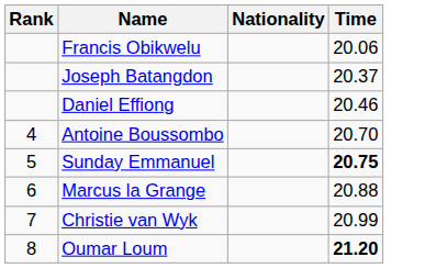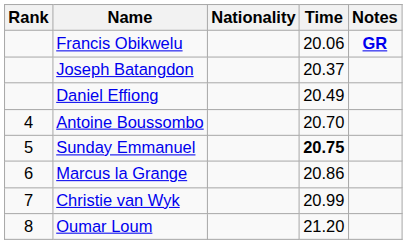 <table class="wikitable sortable" style="text-align:center">
 <tr>
 <th>Rank</th>
 <th>Name</th>
 <th>Nationality</th>
 <th>Time</th>
+<th>Notes</th>
 </tr>
 <tr>
 <td></td>
 <td align=left><a href='#'>Francis Obikwelu</a></td>
 <td align=left></td>
 <td>20.06</td>
+<td><strong><a href='#'>GR</a></strong></td>
 </tr>
 <tr>
 <td></td>
 <td align=left><a href='#'>Joseph Batangdon</a></td>
 <td align=left></td>
 <td>20.37</td>
+<td></td>
 </tr>
 <tr>
 <td></td>
 <td align=left><a href='#'>Daniel Effiong</a></td>
 <td align=left></td>
-<td>20.46</td>
+<td>20.49</td>
+<td></td>
 </tr>
 <tr>
 <td>4</td>
 <td align=left><a href='#'>Antoine Boussombo</a></td>
 <td align=left></td>
 <td>20.70</td>
+<td></td>
 </tr>
 <tr>
 <td>5</td>
 <td align=left><a href='#'>Sunday Emmanuel</a></td>
 <td align=left></td>
 <td><strong>20.75</strong></td>
+<td></td>
 </tr>
 <tr>
 <td>6</td>
 <td align=left><a href='#'>Marcus la Grange</a></td>
 <td align=left></td>
-<td>20.88</td>
+<td>20.86</td>
+<td></td>
 </tr>
 <tr>
 <td>7</td>
 <td align=left><a href='#'>Christie van Wyk</a></td>
 <td align=left></td>
 <td>20.99</td>
+<td></td>
 </tr>
 <tr>
 <td>8</td>
 <td align=left><a href='#'>Oumar Loum</a></td>
 <td align=left></td>
-<td><strong>21.20</strong></td>
+<td>21.20</td>
+<td></td>
 </tr>
 </table>
